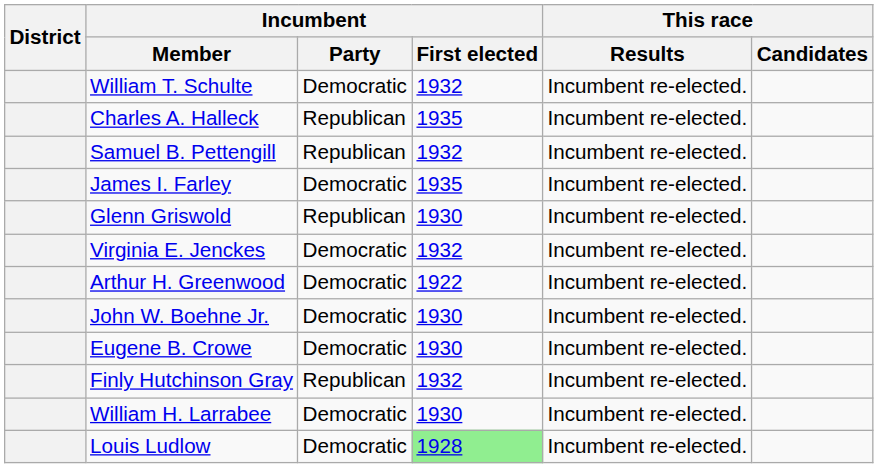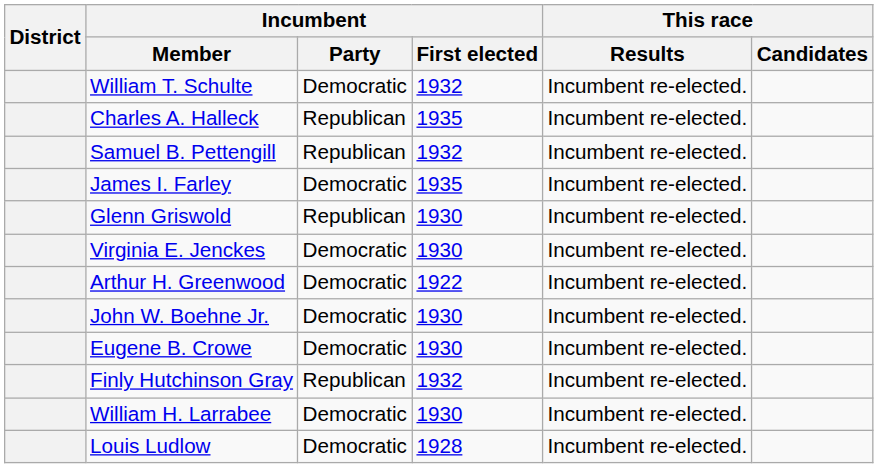 <table class=wikitable>
 <tr>
 <th rowspan=2>District</th>
 <th colspan=3>Incumbent</th>
 <th colspan=2>This race</th>
 </tr>
 <tr>
 <th>Member</th>
 <th>Party</th>
 <th>First elected</th>
 <th>Results</th>
 <th>Candidates</th>
 </tr>
 <tr>
 <th></th>
 <td><a href='#'>William T. Schulte</a></td>
 <td>Democratic</td>
 <td><a href='#'>1932</a></td>
 <td>Incumbent re-elected.</td>
 <td nowrap></td>
 </tr>
 <tr>
 <th></th>
 <td><a href='#'>Charles A. Halleck</a></td>
 <td>Republican</td>
 <td><a href='#'>1935 </a></td>
 <td>Incumbent re-elected.</td>
 <td nowrap></td>
 </tr>
 <tr>
 <th></th>
 <td><a href='#'>Samuel B. Pettengill</a></td>
 <td>Republican</td>
 <td><a href='#'>1932</a></td>
 <td>Incumbent re-elected.</td>
 <td nowrap></td>
 </tr>
 <tr>
 <th></th>
 <td><a href='#'>James I. Farley</a></td>
 <td>Democratic</td>
 <td><a href='#'>1935</a></td>
 <td>Incumbent re-elected.</td>
 <td nowrap></td>
 </tr>
 <tr>
 <th></th>
 <td><a href='#'>Glenn Griswold</a></td>
 <td>Republican</td>
 <td><a href='#'>1930</a></td>
 <td>Incumbent re-elected.</td>
 <td nowrap></td>
 </tr>
 <tr>
 <th></th>
 <td><a href='#'>Virginia E. Jenckes</a></td>
 <td>Democratic</td>
-<td><a href='#'>1932</a></td>
+<td><a href='#'>1930</a></td>
 <td>Incumbent re-elected.</td>
 <td nowrap></td>
 </tr>
 <tr>
 <th></th>
 <td><a href='#'>Arthur H. Greenwood</a></td>
 <td>Democratic</td>
 <td><a href='#'>1922</a></td>
 <td>Incumbent re-elected.</td>
 <td nowrap></td>
 </tr>
 <tr>
 <th></th>
 <td><a href='#'>John W. Boehne Jr.</a></td>
 <td>Democratic</td>
 <td><a href='#'>1930</a></td>
 <td>Incumbent re-elected.</td>
 <td nowrap></td>
 </tr>
 <tr>
 <th></th>
 <td><a href='#'>Eugene B. Crowe</a></td>
 <td>Democratic</td>
 <td><a href='#'>1930</a></td>
 <td>Incumbent re-elected.</td>
 <td nowrap></td>
 </tr>
 <tr>
 <th></th>
 <td><a href='#'>Finly Hutchinson Gray</a></td>
 <td>Republican</td>
 <td><a href='#'>1932</a></td>
 <td>Incumbent re-elected.</td>
 <td nowrap></td>
 </tr>
 <tr>
 <th></th>
 <td><a href='#'>William H. Larrabee</a></td>
 <td>Democratic</td>
 <td><a href='#'>1930</a></td>
 <td>Incumbent re-elected.</td>
 <td nowrap></td>
 </tr>
 <tr>
 <th></th>
 <td><a href='#'>Louis Ludlow</a></td>
 <td>Democratic</td>
-<td style="background: lightgreen;"><a href='#'>1928</a></td>
+<td><a href='#'>1928</a></td>
 <td>Incumbent re-elected.</td>
 <td nowrap></td>
 </tr>
 </table>
